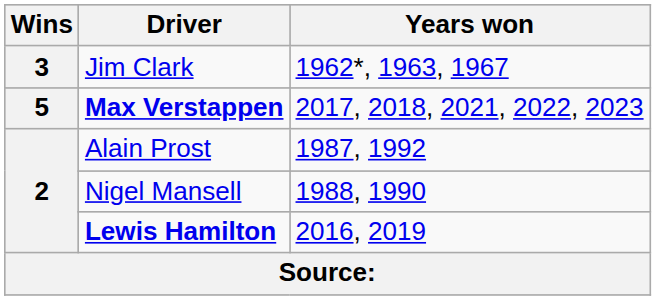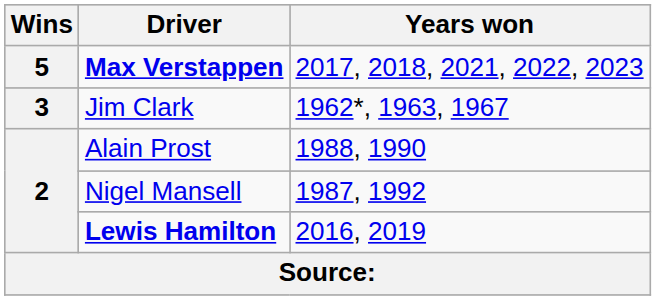 <table class="wikitable">
 <tr>
 <th>Wins</th>
 <th>Driver</th>
 <th>Years won</th>
 </tr>
 <tr>
+<th>5</th>
+<td><strong> <a href='#'>Max Verstappen</a></strong></td>
+<td><a href='#'>2017</a>, <a href='#'>2018</a>, <a href='#'>2021</a>, <a href='#'>2022</a>, <a href='#'>2023</a></td>
+</tr>
+<tr>
 <th>3</th>
 <td> <a href='#'>Jim Clark</a></td>
 <td><span><a href='#'>1962</a>*</span>, <a href='#'>1963</a>, <a href='#'>1967</a></td>
 </tr>
 <tr>
-<th>5</th>
-<td><strong> <a href='#'>Max Verstappen</a></strong></td>
-<td><a href='#'>2017</a>, <a href='#'>2018</a>, <a href='#'>2021</a>, <a href='#'>2022</a>, <a href='#'>2023</a></td>
-</tr>
-<tr>
 <th rowspan="3">2</th>
 <td><strong></strong> <a href='#'>Alain Prost</a></td>
-<td><a href='#'>1987</a>, <a href='#'>1992</a></td>
+<td><a href='#'>1988</a>, <a href='#'>1990</a></td>
 </tr>
 <tr>
 <td> <a href='#'>Nigel Mansell</a></td>
-<td><a href='#'>1988</a>, <a href='#'>1990</a></td>
+<td><a href='#'>1987</a>, <a href='#'>1992</a></td>
 </tr>
 <tr>
 <td><strong> <a href='#'>Lewis Hamilton</a></strong></td>
 <td><a href='#'>2016</a>, <a href='#'>2019</a></td>
 </tr>
 <tr>
 <th colspan=3>Source:</th>
 </tr>
 </table>
